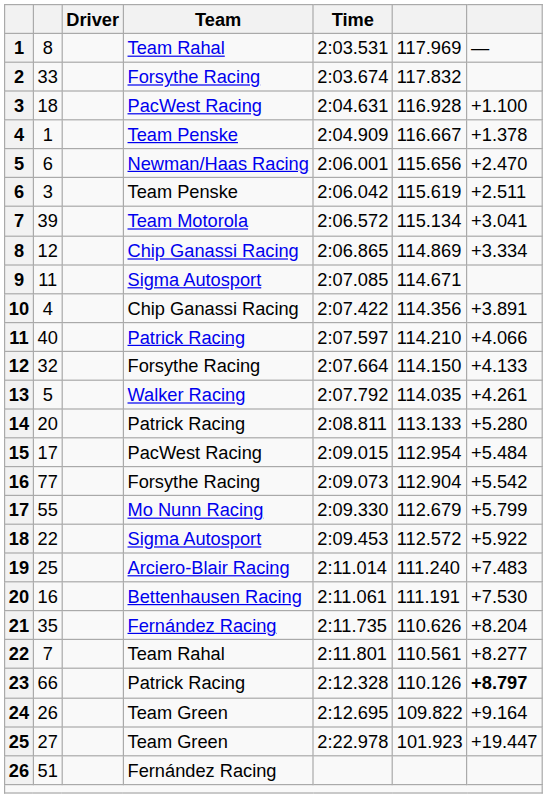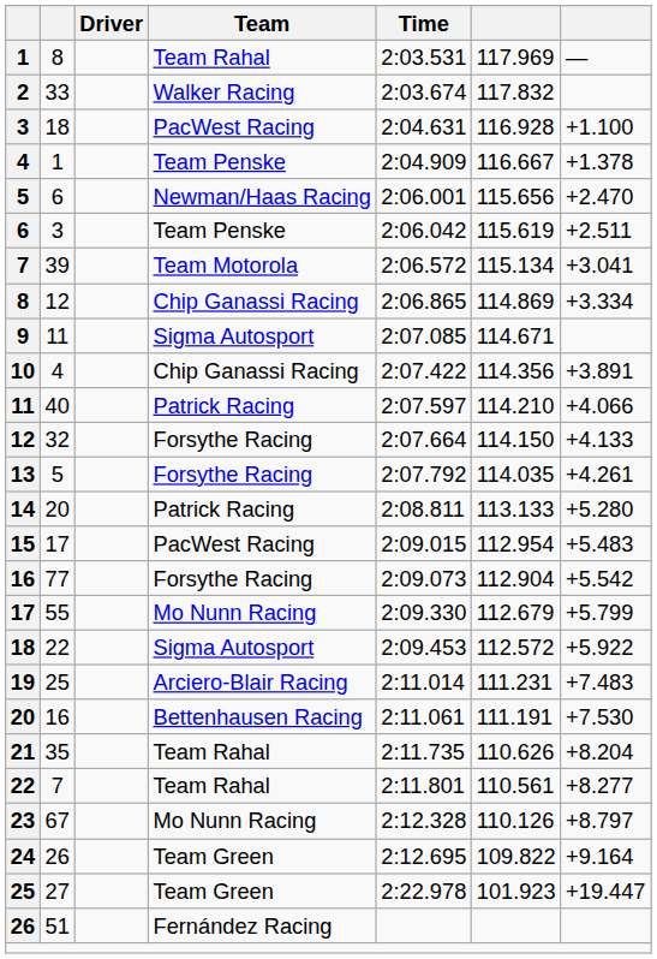 <table class="wikitable sortable" style="font-size:95%;">
 <tr>
 <th scope="col"></th>
 <th scope="col"></th>
 <th scope="col">Driver</th>
 <th scope="col">Team</th>
 <th scope="col">Time</th>
 <th scope="col"></th>
 <th scope="col"></th>
 </tr>
 <tr>
 <th scope="row">1</th>
 <td align="center">8</td>
 <td></td>
 <td><a href='#'>Team Rahal</a></td>
 <td>2:03.531</td>
 <td>117.969</td>
 <td>—</td>
 </tr>
 <tr>
 <th scope="row">2</th>
 <td align="center">33</td>
 <td></td>
-<td><a href='#'>Forsythe Racing</a></td>
+<td><a href='#'>Walker Racing</a></td>
 <td>2:03.674</td>
 <td>117.832</td>
 <td></td>
 </tr>
 <tr>
 <th scope="row">3</th>
 <td align="center">18</td>
 <td></td>
 <td><a href='#'>PacWest Racing</a></td>
 <td>2:04.631</td>
 <td>116.928</td>
 <td>+1.100</td>
 </tr>
 <tr>
 <th scope="row">4</th>
 <td align="center">1</td>
 <td></td>
 <td><a href='#'>Team Penske</a></td>
 <td>2:04.909</td>
 <td>116.667</td>
 <td>+1.378</td>
 </tr>
 <tr>
 <th scope="row">5</th>
 <td align="center">6</td>
 <td></td>
 <td><a href='#'>Newman/Haas Racing</a></td>
 <td>2:06.001</td>
 <td>115.656</td>
 <td>+2.470</td>
 </tr>
 <tr>
 <th scope="row">6</th>
 <td align="center">3</td>
 <td></td>
 <td>Team Penske</td>
 <td>2:06.042</td>
 <td>115.619</td>
 <td>+2.511</td>
 </tr>
 <tr>
 <th scope="row">7</th>
 <td align="center">39</td>
 <td></td>
 <td><a href='#'>Team Motorola</a></td>
 <td>2:06.572</td>
 <td>115.134</td>
 <td>+3.041</td>
 </tr>
 <tr>
 <th scope="row">8</th>
 <td align="center">12</td>
 <td></td>
 <td><a href='#'>Chip Ganassi Racing</a></td>
 <td>2:06.865</td>
 <td>114.869</td>
 <td>+3.334</td>
 </tr>
 <tr>
 <th scope="row">9</th>
 <td align="center">11</td>
 <td></td>
 <td><a href='#'>Sigma Autosport</a></td>
 <td>2:07.085</td>
 <td>114.671</td>
 <td></td>
 </tr>
 <tr>
 <th scope="row">10</th>
 <td align="center">4</td>
 <td></td>
 <td>Chip Ganassi Racing</td>
 <td>2:07.422</td>
 <td>114.356</td>
 <td>+3.891</td>
 </tr>
 <tr>
 <th scope="row">11</th>
 <td align="center">40</td>
 <td></td>
 <td><a href='#'>Patrick Racing</a></td>
 <td>2:07.597</td>
 <td>114.210</td>
 <td>+4.066</td>
 </tr>
 <tr>
 <th scope="row">12</th>
 <td align="center">32</td>
 <td></td>
 <td>Forsythe Racing</td>
 <td>2:07.664</td>
 <td>114.150</td>
 <td>+4.133</td>
 </tr>
 <tr>
 <th scope="row">13</th>
 <td align="center">5</td>
 <td></td>
-<td><a href='#'>Walker Racing</a></td>
+<td><a href='#'>Forsythe Racing</a></td>
 <td>2:07.792</td>
 <td>114.035</td>
 <td>+4.261</td>
 </tr>
 <tr>
 <th scope="row">14</th>
 <td align="center">20</td>
 <td></td>
 <td>Patrick Racing</td>
 <td>2:08.811</td>
 <td>113.133</td>
 <td>+5.280</td>
 </tr>
 <tr>
 <th scope="row">15</th>
 <td align="center">17</td>
 <td></td>
 <td>PacWest Racing</td>
 <td>2:09.015</td>
 <td>112.954</td>
-<td>+5.484</td>
+<td>+5.483</td>
 </tr>
 <tr>
 <th scope="row">16</th>
 <td align="center">77</td>
 <td></td>
 <td>Forsythe Racing</td>
 <td>2:09.073</td>
 <td>112.904</td>
 <td>+5.542</td>
 </tr>
 <tr>
 <th scope="row">17</th>
 <td align="center">55</td>
 <td></td>
 <td><a href='#'>Mo Nunn Racing</a></td>
 <td>2:09.330</td>
 <td>112.679</td>
 <td>+5.799</td>
 </tr>
 <tr>
 <th scope="row">18</th>
 <td align="center">22</td>
 <td></td>
 <td><a href='#'>Sigma Autosport</a></td>
 <td>2:09.453</td>
 <td>112.572</td>
 <td>+5.922</td>
 </tr>
 <tr>
 <th scope="row">19</th>
 <td align="center">25</td>
 <td></td>
 <td><a href='#'>Arciero-Blair Racing</a></td>
 <td>2:11.014</td>
-<td>111.240</td>
+<td>111.231</td>
 <td>+7.483</td>
 </tr>
 <tr>
 <th scope="row">20</th>
 <td align="center">16</td>
 <td></td>
 <td><a href='#'>Bettenhausen Racing</a></td>
 <td>2:11.061</td>
 <td>111.191</td>
 <td>+7.530</td>
 </tr>
 <tr>
 <th scope="row">21</th>
 <td align="center">35</td>
 <td></td>
-<td><a href='#'>Fernández Racing</a></td>
+<td>Team Rahal</td>
 <td>2:11.735</td>
 <td>110.626</td>
 <td>+8.204</td>
 </tr>
 <tr>
 <th scope="row">22</th>
 <td align="center">7</td>
 <td></td>
 <td>Team Rahal</td>
 <td>2:11.801</td>
 <td>110.561</td>
 <td>+8.277</td>
 </tr>
 <tr>
 <th scope="row">23</th>
-<td align="center">66</td>
+<td align="center">67</td>
 <td></td>
-<td>Patrick Racing</td>
+<td>Mo Nunn Racing</td>
 <td>2:12.328</td>
 <td>110.126</td>
-<td><strong>+8.797</strong></td>
+<td>+8.797</td>
 </tr>
 <tr>
 <th scope="row">24</th>
 <td align="center">26</td>
 <td></td>
 <td>Team Green</td>
 <td>2:12.695</td>
 <td>109.822</td>
 <td>+9.164</td>
 </tr>
 <tr>
 <th scope="row">25</th>
 <td align="center">27</td>
 <td></td>
 <td>Team Green</td>
 <td>2:22.978</td>
 <td>101.923</td>
 <td>+19.447</td>
 </tr>
 <tr>
 <th scope="row">26</th>
 <td align="center">51</td>
 <td></td>
 <td>Fernández Racing</td>
 <td></td>
 <td></td>
 <td></td>
 </tr>
 <tr class="sortbottom">
 <td colspan="8"></td>
 </tr>
 </table>
